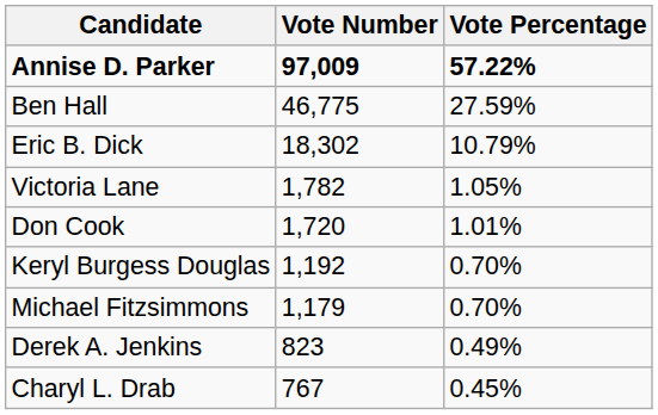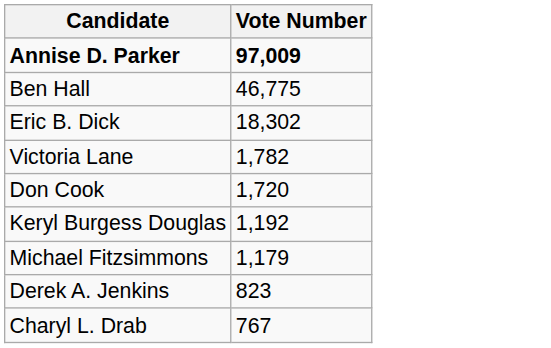 <table class="wikitable">
 <tr>
 <th>Candidate</th>
 <th>Vote Number</th>
-<th>Vote Percentage</th>
 </tr>
 <tr>
 <td><strong>Annise D. Parker</strong></td>
 <td><strong>97,009</strong></td>
-<td><strong>57.22%</strong></td>
 </tr>
 <tr>
 <td>Ben Hall</td>
 <td>46,775</td>
-<td>27.59%</td>
 </tr>
 <tr>
 <td>Eric B. Dick</td>
 <td>18,302</td>
-<td>10.79%</td>
 </tr>
 <tr>
 <td>Victoria Lane</td>
 <td>1,782</td>
-<td>1.05%</td>
 </tr>
 <tr>
 <td>Don Cook</td>
 <td>1,720</td>
-<td>1.01%</td>
 </tr>
 <tr>
 <td>Keryl Burgess Douglas</td>
 <td>1,192</td>
-<td>0.70%</td>
 </tr>
 <tr>
 <td>Michael Fitzsimmons</td>
 <td>1,179</td>
-<td>0.70%</td>
 </tr>
 <tr>
 <td>Derek A. Jenkins</td>
 <td>823</td>
-<td>0.49%</td>
 </tr>
 <tr>
 <td>Charyl L. Drab</td>
 <td>767</td>
-<td>0.45%</td>
 </tr>
 </table>
